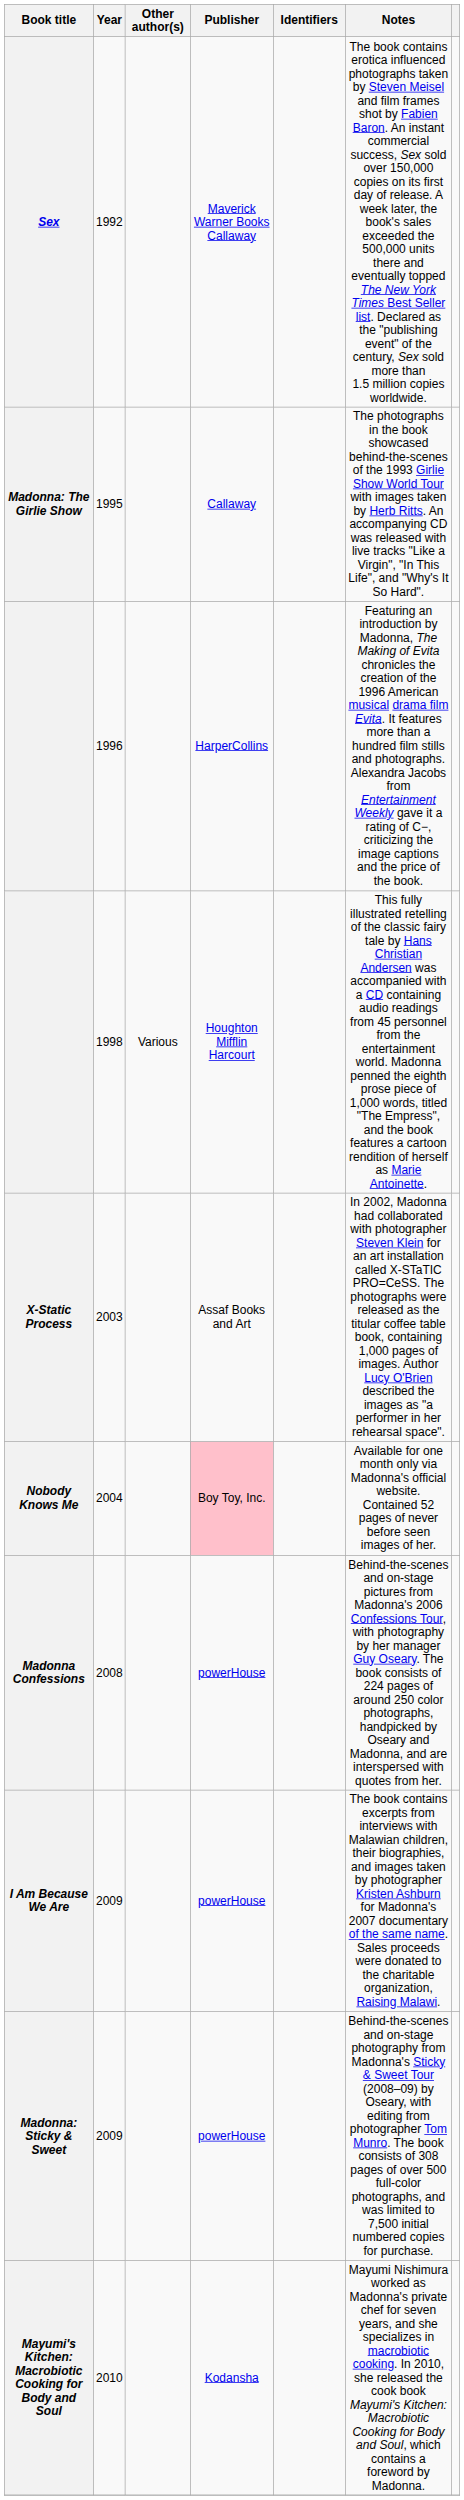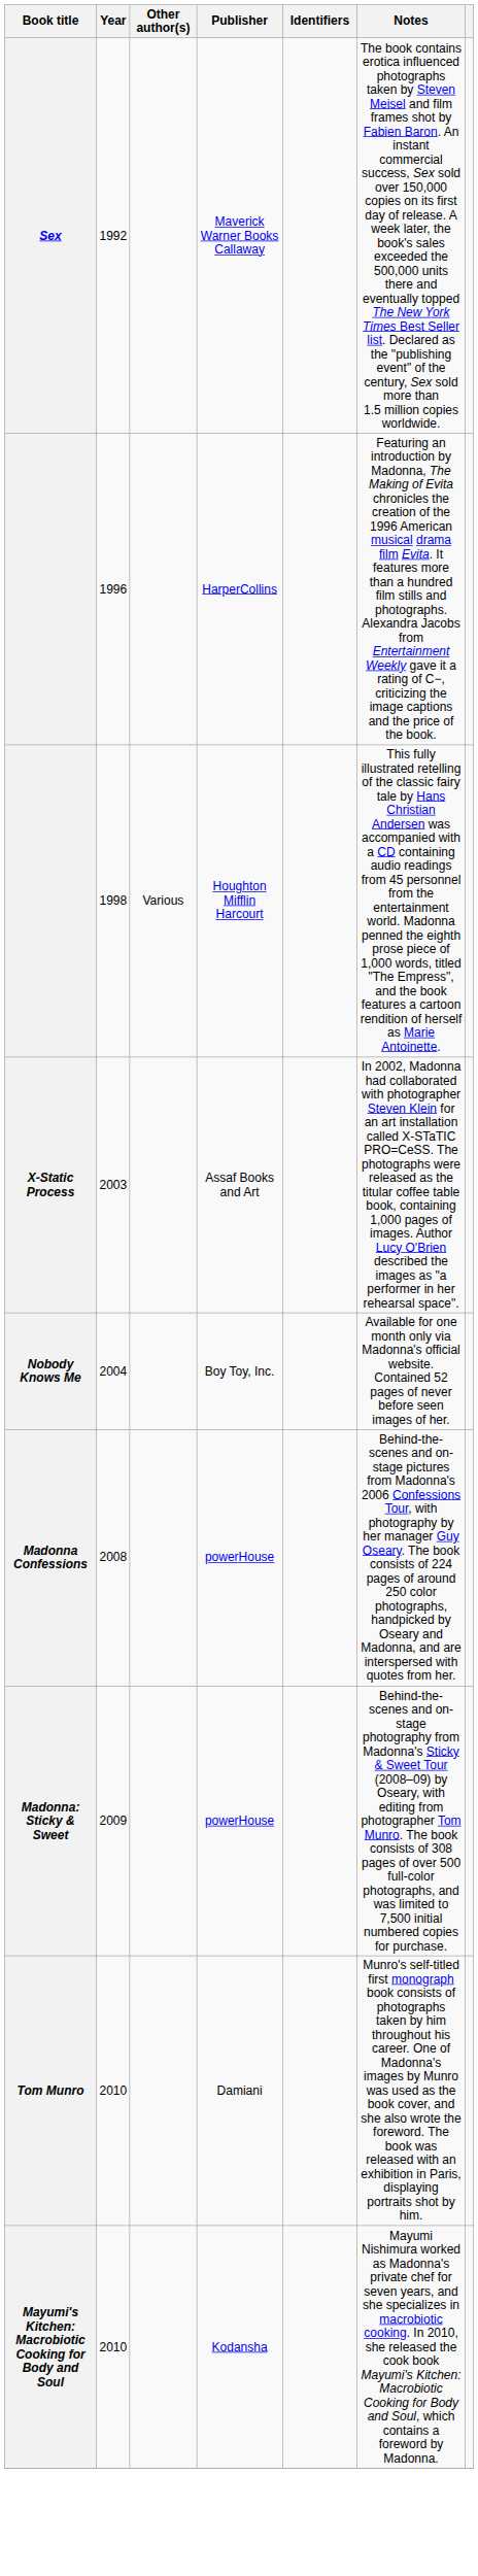 <table class="wikitable sortable plainrowheaders"  style="text-align:center;">
 <tr>
 <th scope="col" style="width:15em;">Book title</th>
 <th scope="col" style="width:2em;">Year</th>
 <th scope="col" style="width:10em;">Other author(s)</th>
 <th scope="col" style="width:10em;">Publisher</th>
 <th scope="col" style="width:12em;" class="unsortable">Identifiers</th>
 <th scope="col" style="width:25em;" class="unsortable">Notes</th>
 <th scope="col" style="width:2em;" class="unsortable"></th>
 </tr>
 <tr>
 <th scope="row"><em><a href='#'>Sex</a></em></th>
 <td>1992</td>
 <td></td>
 <td><a href='#'>Maverick</a><br> <a href='#'>Warner Books</a><br><a href='#'>Callaway</a></td>
 <td> <br>  <br> </td>
 <td>The book contains erotica influenced photographs taken by <a href='#'>Steven Meisel</a> and film frames shot by <a href='#'>Fabien Baron</a>. An instant commercial success, <em>Sex</em> sold over 150,000 copies on its first day of release. A week later, the book's sales exceeded the 500,000 units there and eventually topped <a href='#'><em>The New York Times</em> Best Seller list</a>. Declared as the "publishing event" of the century, <em>Sex</em> sold more than 1.5 million copies worldwide.</td>
 <td><br><br></td>
-</tr>
-<tr>
-<th scope="row"><em>Madonna: The Girlie Show</em></th>
-<td>1995</td>
-<td></td>
-<td><a href='#'>Callaway</a></td>
-<td><br><br></td>
-<td>The photographs in the book showcased behind-the-scenes of the 1993 <a href='#'>Girlie Show World Tour</a> with images taken by <a href='#'>Herb Ritts</a>. An accompanying CD was released with live tracks "Like a Virgin", "In This Life", and "Why's It So Hard".</td>
-<td><br></td>
 </tr>
 <tr>
 <th scope="row"><em></em></th>
 <td>1996</td>
 <td></td>
 <td><a href='#'>HarperCollins</a></td>
 <td><br><br></td>
 <td>Featuring an introduction by Madonna, <em>The Making of Evita</em> chronicles the creation of the 1996 American <a href='#'>musical</a> <a href='#'>drama film</a> <em><a href='#'>Evita</a></em>. It features more than a hundred film stills and photographs. Alexandra Jacobs from <em><a href='#'>Entertainment Weekly</a></em> gave it a rating of C−, criticizing the image captions and the price of the book.</td>
 <td></td>
 </tr>
 <tr>
 <th scope="row"><em></em></th>
 <td>1998</td>
 <td>Various</td>
 <td><a href='#'>Houghton Mifflin Harcourt</a></td>
 <td><br>  <br></td>
 <td>This fully illustrated retelling of the classic fairy tale by <a href='#'>Hans Christian Andersen</a> was accompanied with a <a href='#'>CD</a> containing audio readings from 45 personnel from the entertainment world. Madonna penned the eighth prose piece of 1,000 words, titled "The Empress", and the book features a cartoon rendition of herself as <a href='#'>Marie Antoinette</a>.</td>
 <td><br><br></td>
 </tr>
 <tr>
 <th scope="row"><em>X-Static Process</em></th>
 <td>2003</td>
 <td></td>
 <td>Assaf Books and Art</td>
 <td></td>
 <td>In 2002, Madonna had collaborated with photographer <a href='#'>Steven Klein</a> for an art installation called X-STaTIC PRO=CeSS. The photographs were released as the titular coffee table book, containing 1,000 pages of images. Author <a href='#'>Lucy O'Brien</a> described the images as "a performer in her rehearsal space".</td>
 <td></td>
 </tr>
 <tr>
 <th scope="row"><em>Nobody Knows Me</em></th>
 <td>2004</td>
 <td></td>
-<td style="background: pink;">Boy Toy, Inc.</td>
+<td>Boy Toy, Inc.</td>
 <td></td>
 <td>Available for one month only via Madonna's official website. Contained 52 pages of never before seen images of her.</td>
 <td></td>
 </tr>
 <tr>
 <th scope="row"><em>Madonna Confessions</em></th>
 <td>2008</td>
 <td></td>
 <td><a href='#'>powerHouse</a></td>
 <td><br></td>
 <td>Behind-the-scenes and on-stage pictures from Madonna's 2006 <a href='#'>Confessions Tour</a>, with photography by her manager <a href='#'>Guy Oseary</a>. The book consists of 224 pages of around 250 color photographs, handpicked by Oseary and Madonna, and are interspersed with quotes from her.</td>
 <td><br></td>
 </tr>
 <tr>
-<th scope="row"><em>I Am Because We Are</em></th>
-<td>2009</td>
-<td></td>
-<td><a href='#'>powerHouse</a></td>
-<td> <br><br></td>
-<td>The book contains excerpts from interviews with Malawian children, their biographies, and images taken by photographer <a href='#'>Kristen Ashburn</a> for Madonna's 2007 documentary <a href='#'>of the same name</a>. Sales proceeds were donated to the charitable organization, <a href='#'>Raising Malawi</a>.</td>
-<td><br></td>
-</tr>
-<tr>
 <th scope="row"><em>Madonna: Sticky & Sweet</em></th>
 <td>2009</td>
 <td></td>
 <td><a href='#'>powerHouse</a></td>
 <td> <br><br></td>
 <td>Behind-the-scenes and on-stage photography from Madonna's <a href='#'>Sticky & Sweet Tour</a> (2008–09) by Oseary, with editing from photographer <a href='#'>Tom Munro</a>. The book consists of 308 pages of over 500 full-color photographs, and was limited to 7,500 initial numbered copies for purchase.</td>
 <td><br></td>
+</tr>
+<tr>
+<th scope="row"><em>Tom Munro</em></th>
+<td>2010</td>
+<td></td>
+<td>Damiani</td>
+<td><br><br></td>
+<td>Munro's self-titled first <a href='#'>monograph</a> book consists of photographs taken by him throughout his career. One of Madonna's images by Munro was used as the book cover, and she also wrote the foreword. The book was released with an exhibition in Paris, displaying portraits shot by him.</td>
+<td><br><br></td>
 </tr>
 <tr>
 <th scope="row"><em>Mayumi's Kitchen: Macrobiotic Cooking for Body and Soul</em></th>
 <td>2010</td>
 <td></td>
 <td><a href='#'>Kodansha</a></td>
 <td><br><br></td>
 <td>Mayumi Nishimura worked as Madonna's private chef for seven years, and she specializes in <a href='#'>macrobiotic cooking</a>. In 2010, she released the cook book <em>Mayumi's Kitchen: Macrobiotic Cooking for Body and Soul</em>, which contains a foreword by Madonna.</td>
 <td><br></td>
 </tr>
 <tr>
 </tr>
 </table>
